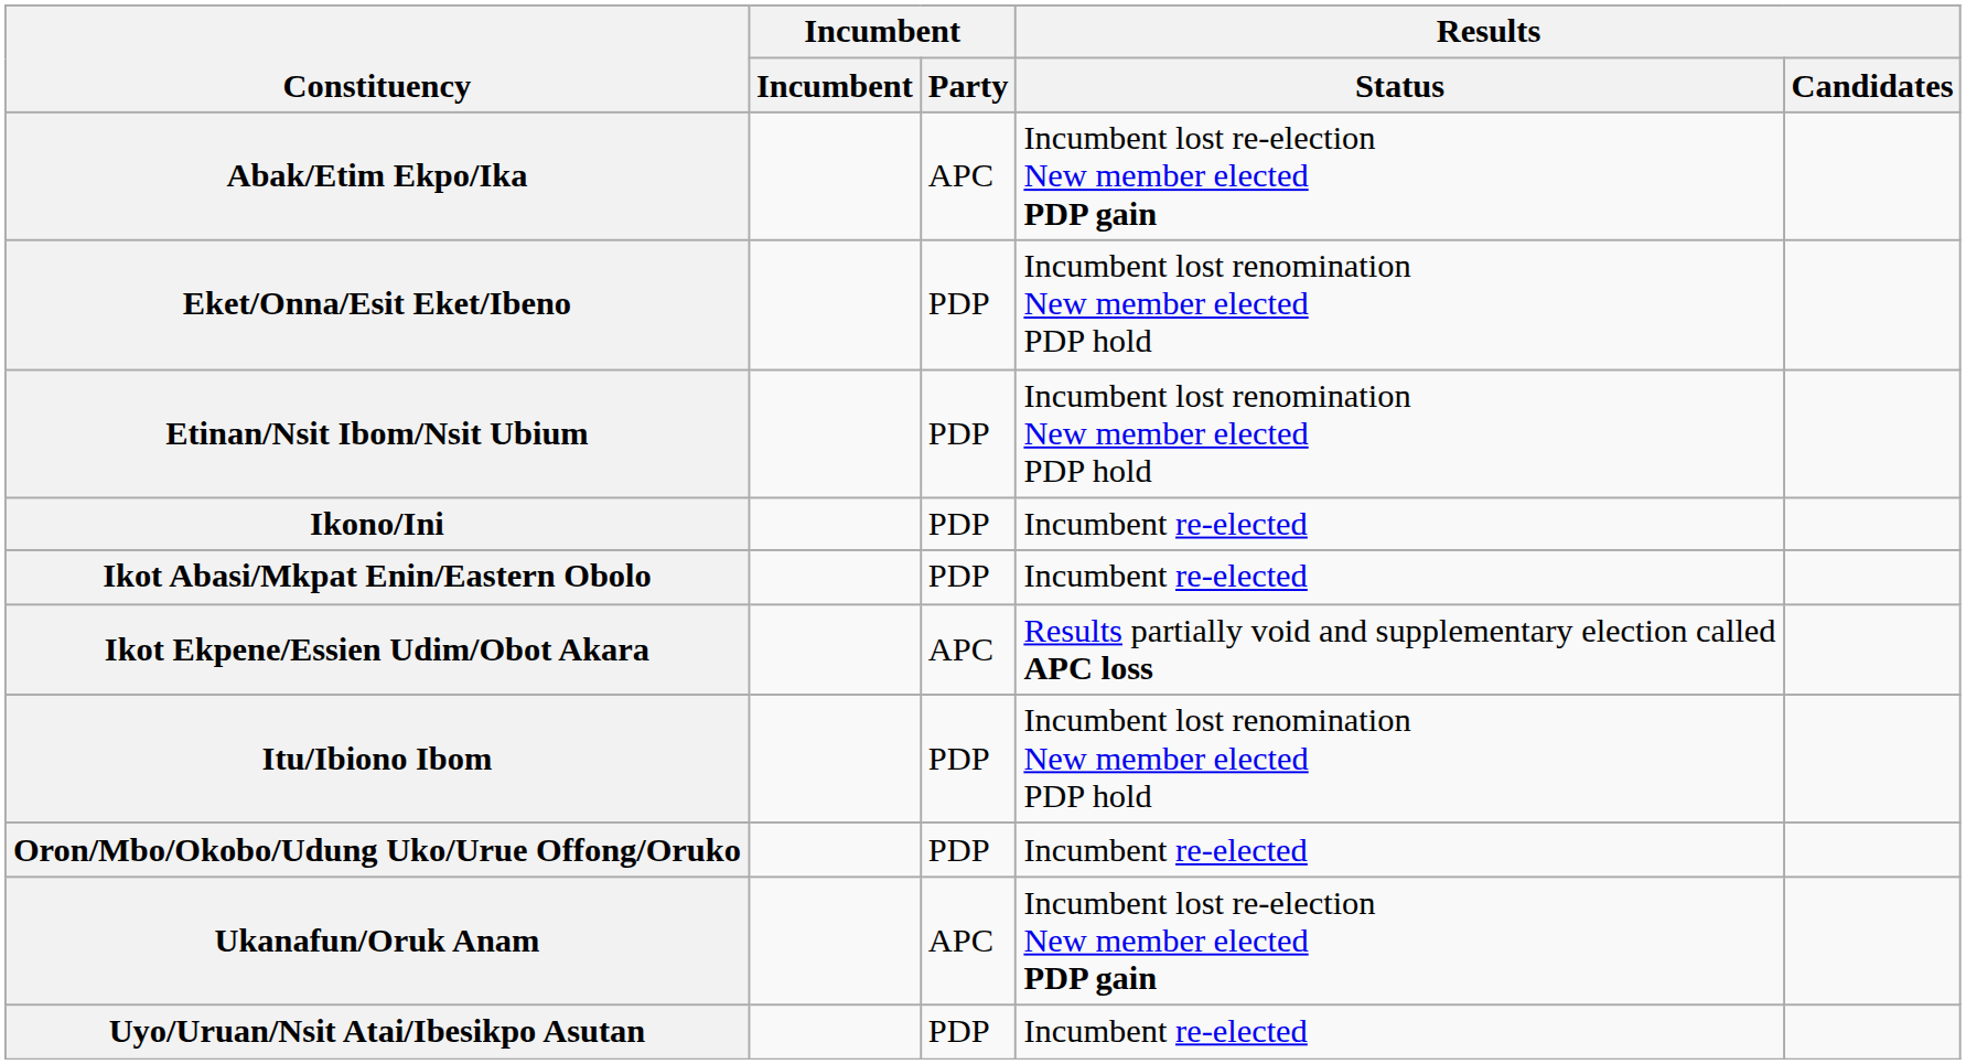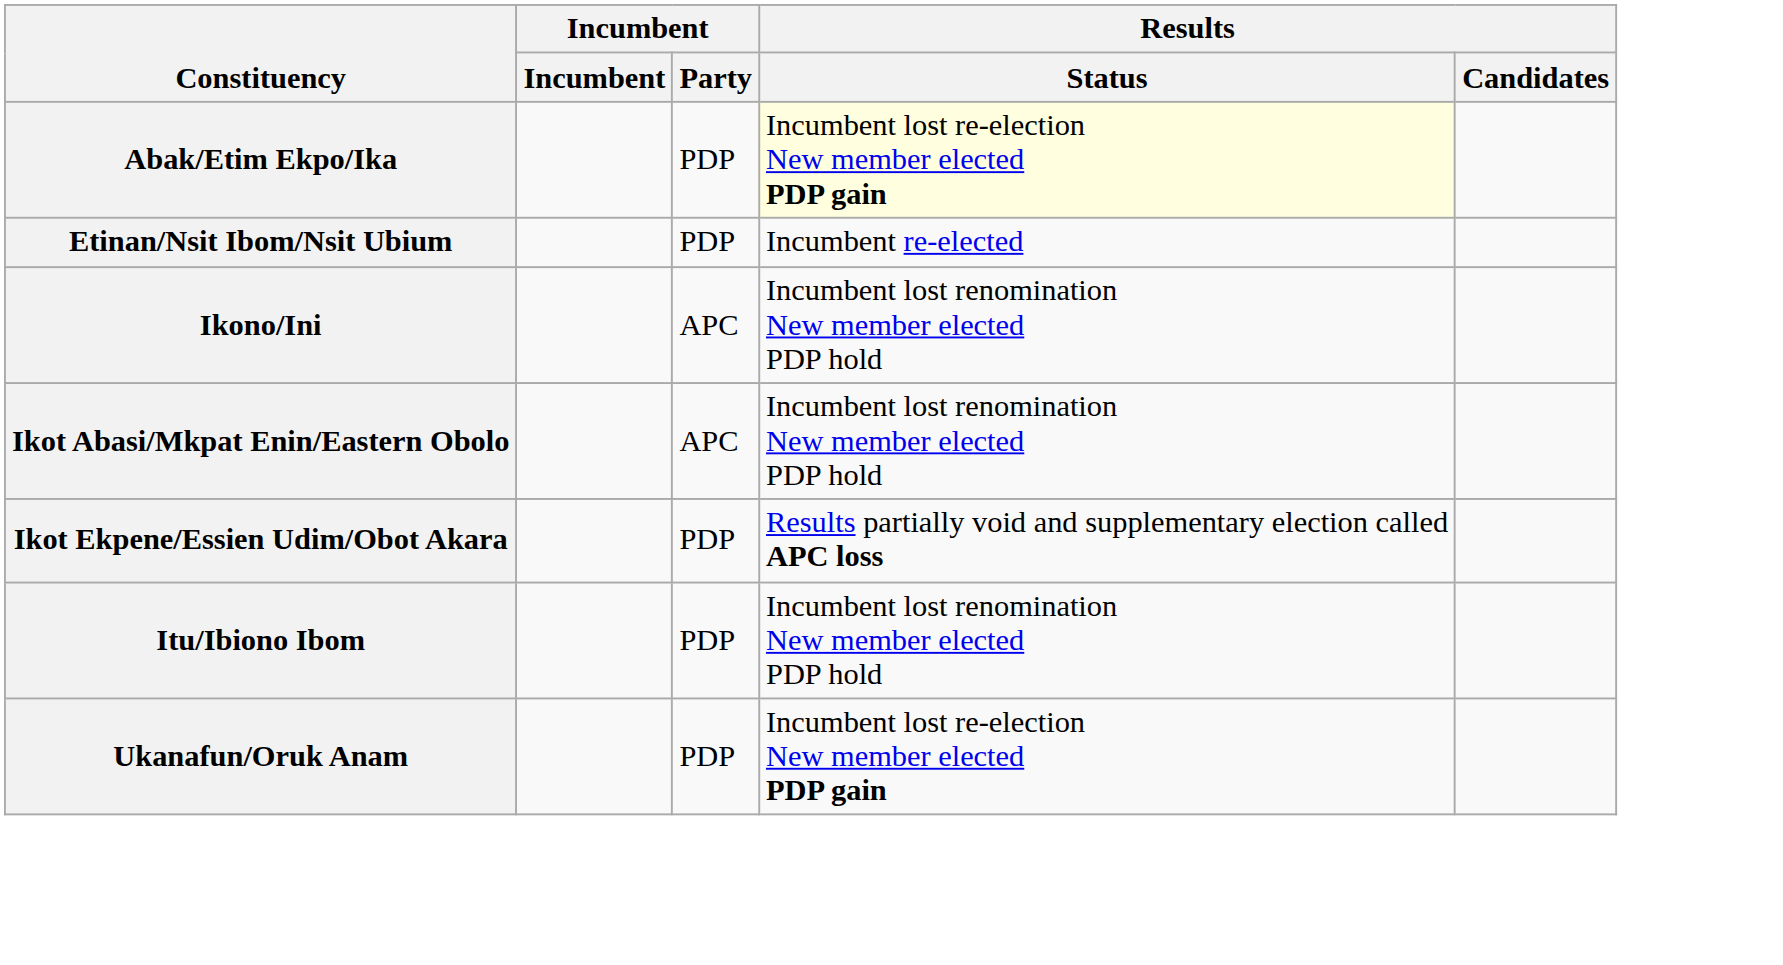 <table class="wikitable sortable">
 <tr valign=bottom>
 <th rowspan=2>Constituency</th>
 <th colspan=2>Incumbent</th>
 <th colspan=2>Results</th>
 </tr>
 <tr valign=bottom>
 <th>Incumbent</th>
 <th>Party</th>
 <th>Status</th>
 <th>Candidates</th>
 </tr>
 <tr>
 <th>Abak/Etim Ekpo/Ika</th>
 <td></td>
-<td>APC</td>
-<td>Incumbent lost re-election<br><a href='#'>New member elected</a><br><strong>PDP gain</strong></td>
-<td nowrap></td>
-</tr>
-<tr>
-<th>Eket/Onna/Esit Eket/Ibeno</th>
-<td></td>
 <td>PDP</td>
-<td>Incumbent lost renomination<br><a href='#'>New member elected</a><br>PDP hold</td>
+<td style="background: lightyellow;">Incumbent lost re-election<br><a href='#'>New member elected</a><br><strong>PDP gain</strong></td>
 <td nowrap></td>
 </tr>
 <tr>
 <th>Etinan/Nsit Ibom/Nsit Ubium</th>
 <td></td>
 <td>PDP</td>
-<td>Incumbent lost renomination<br><a href='#'>New member elected</a><br>PDP hold</td>
+<td>Incumbent <a href='#'>re-elected</a></td>
 <td nowrap></td>
 </tr>
 <tr>
 <th>Ikono/Ini</th>
 <td></td>
-<td>PDP</td>
-<td>Incumbent <a href='#'>re-elected</a></td>
+<td>APC</td>
+<td>Incumbent lost renomination<br><a href='#'>New member elected</a><br>PDP hold</td>
 <td nowrap></td>
 </tr>
 <tr>
 <th>Ikot Abasi/Mkpat Enin/Eastern Obolo</th>
 <td></td>
-<td>PDP</td>
-<td>Incumbent <a href='#'>re-elected</a></td>
+<td>APC</td>
+<td>Incumbent lost renomination<br><a href='#'>New member elected</a><br>PDP hold</td>
 <td nowrap></td>
 </tr>
 <tr>
 <th>Ikot Ekpene/Essien Udim/Obot Akara</th>
 <td></td>
-<td>APC</td>
+<td>PDP</td>
 <td><a href='#'>Results</a> partially void and supplementary election called<br><strong>APC loss</strong></td>
 <td nowrap></td>
 </tr>
 <tr>
 <th>Itu/Ibiono Ibom</th>
 <td></td>
 <td>PDP</td>
 <td>Incumbent lost renomination<br><a href='#'>New member elected</a><br>PDP hold</td>
 <td nowrap></td>
 </tr>
 <tr>
-<th>Oron/Mbo/Okobo/Udung Uko/Urue Offong/Oruko</th>
+<th>Ukanafun/Oruk Anam</th>
 <td></td>
 <td>PDP</td>
-<td>Incumbent <a href='#'>re-elected</a></td>
-<td nowrap></td>
-</tr>
-<tr>
-<th>Ukanafun/Oruk Anam</th>
-<td></td>
-<td>APC</td>
 <td>Incumbent lost re-election<br><a href='#'>New member elected</a><br><strong>PDP gain</strong></td>
 <td nowrap></td>
 </tr>
-<tr>
-<th>Uyo/Uruan/Nsit Atai/Ibesikpo Asutan</th>
-<td></td>
-<td>PDP</td>
-<td>Incumbent <a href='#'>re-elected</a></td>
-<td nowrap></td>
-</tr>
 </table>
